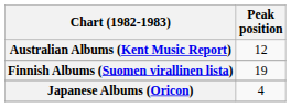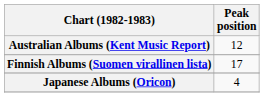 <table class="wikitable sortable plainrowheaders" style="text-align:center">
 <tr>
 <th scope="col">Chart (1982-1983)</th>
 <th scope="col">Peak<br> position</th>
 </tr>
 <tr>
 <th scope="row">Australian Albums (<a href='#'>Kent Music Report</a>)</th>
 <td style="text-align:center;">12</td>
 </tr>
 <tr>
 </tr>
 <tr>
 </tr>
 <tr>
 </tr>
 <tr>
 <th scope="row">Finnish Albums (<a href='#'>Suomen virallinen lista</a>)</th>
-<td style="text-align:center;">19</td>
+<td style="text-align:center;">17</td>
 </tr>
 <tr>
 </tr>
 <tr>
 <th scope="row">Japanese Albums (<a href='#'>Oricon</a>)</th>
 <td style="text-align:center;">4</td>
 </tr>
 <tr>
 </tr>
 <tr>
 </tr>
 <tr>
 </tr>
 <tr>
 </tr>
 <tr>
 </tr>
 <tr>
 </tr>
 <tr>
 </tr>
 </table>
